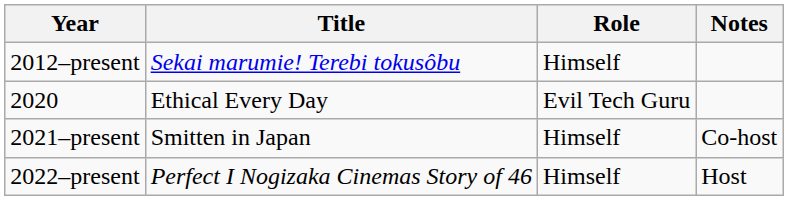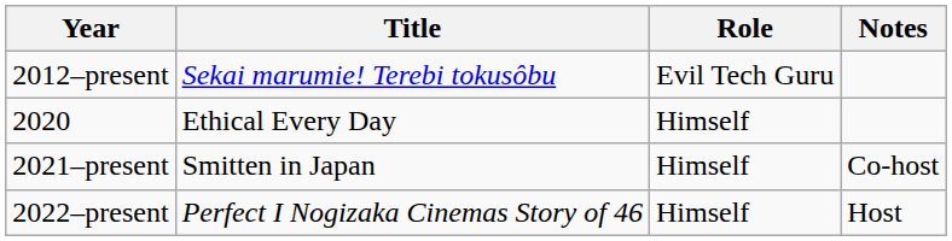 <table class="wikitable sortable plainrowheaders">
 <tr>
 <th scope="col">Year</th>
 <th scope="col">Title</th>
 <th scope="col">Role</th>
 <th scope="col" class="unsortable">Notes</th>
 </tr>
 <tr>
 <td rowspan="1">2012–present</td>
 <td><em><a href='#'>Sekai marumie! Terebi tokusôbu</a></em></td>
-<td>Himself</td>
+<td>Evil Tech Guru</td>
 <td></td>
 </tr>
 <tr>
 <td>2020</td>
 <td>Ethical Every Day</td>
-<td>Evil Tech Guru</td>
+<td>Himself</td>
 <td></td>
 </tr>
 <tr>
 <td>2021–present</td>
 <td>Smitten in Japan</td>
 <td>Himself</td>
 <td>Co-host</td>
 </tr>
 <tr>
 <td>2022–present</td>
 <td><em>Perfect I Nogizaka Cinemas Story of 46</em></td>
 <td>Himself</td>
 <td>Host</td>
 </tr>
 </table>
